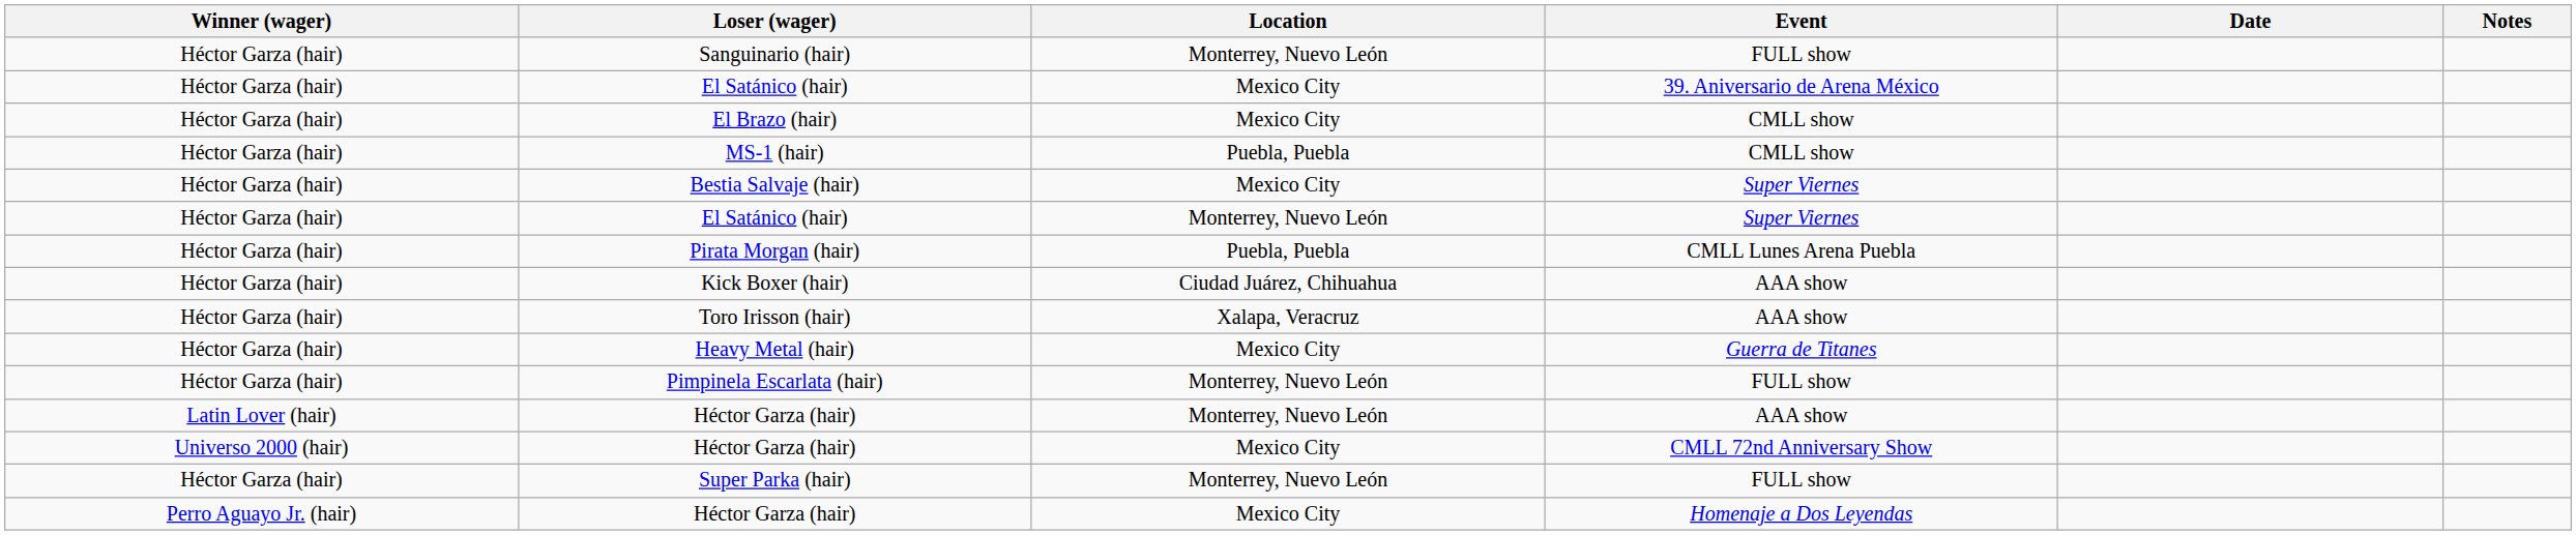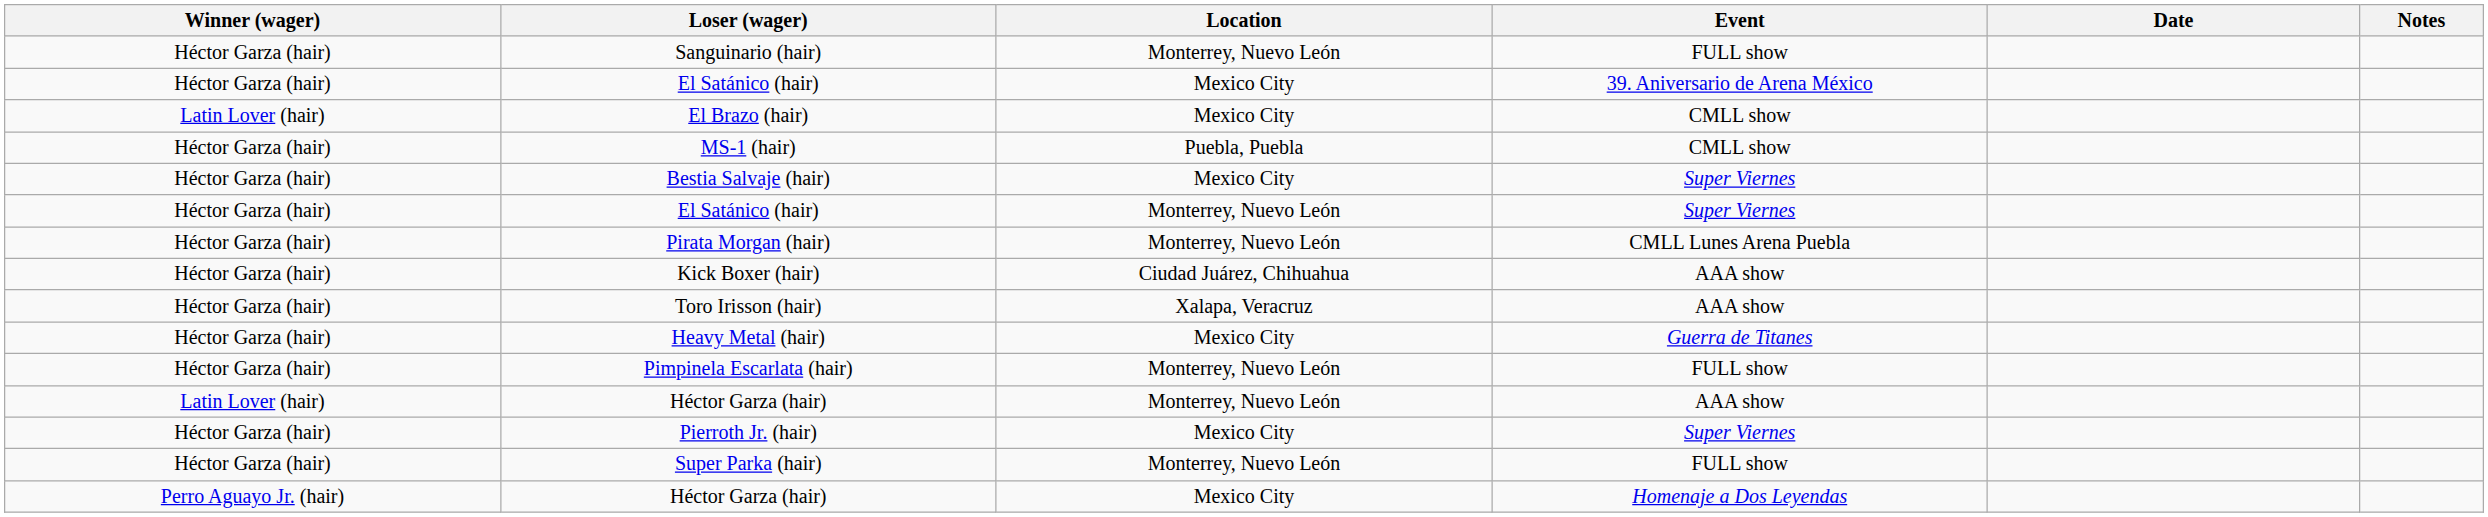 <table class="wikitable sortable" width=100%  style="text-align: center">
 <tr>
 <th width=20% scope="col">Winner (wager)</th>
 <th width=20% scope="col">Loser (wager)</th>
 <th width=20% scope="col">Location</th>
 <th width=20% scope="col">Event</th>
 <th width=15% scope="col">Date</th>
 <th class="unsortable" width=5% scope="col">Notes</th>
 </tr>
 <tr>
 <td>Héctor Garza (hair)</td>
 <td>Sanguinario (hair)</td>
 <td>Monterrey, Nuevo León</td>
 <td>FULL show</td>
 <td></td>
 <td></td>
 </tr>
 <tr>
 <td>Héctor Garza (hair)</td>
 <td><a href='#'>El Satánico</a> (hair)</td>
 <td>Mexico City</td>
 <td><a href='#'>39. Aniversario de Arena México</a></td>
 <td></td>
 <td></td>
 </tr>
 <tr>
-<td>Héctor Garza (hair)</td>
+<td><a href='#'>Latin Lover</a> (hair)</td>
 <td><a href='#'>El Brazo</a> (hair)</td>
 <td>Mexico City</td>
 <td>CMLL show</td>
 <td></td>
 <td></td>
 </tr>
 <tr>
 <td>Héctor Garza (hair)</td>
 <td><a href='#'>MS-1</a> (hair)</td>
 <td>Puebla, Puebla</td>
 <td>CMLL show</td>
 <td></td>
 <td></td>
 </tr>
 <tr>
 <td>Héctor Garza (hair)</td>
 <td><a href='#'>Bestia Salvaje</a> (hair)</td>
 <td>Mexico City</td>
 <td><em><a href='#'>Super Viernes</a></em></td>
 <td></td>
 <td></td>
 </tr>
 <tr>
 <td>Héctor Garza (hair)</td>
 <td><a href='#'>El Satánico</a> (hair)</td>
 <td>Monterrey, Nuevo León</td>
 <td><em><a href='#'>Super Viernes</a></em></td>
 <td></td>
 <td></td>
 </tr>
 <tr>
 <td>Héctor Garza (hair)</td>
 <td><a href='#'>Pirata Morgan</a> (hair)</td>
-<td>Puebla, Puebla</td>
+<td>Monterrey, Nuevo León</td>
 <td>CMLL Lunes Arena Puebla</td>
 <td></td>
 <td></td>
 </tr>
 <tr>
 <td>Héctor Garza (hair)</td>
 <td>Kick Boxer (hair)</td>
 <td>Ciudad Juárez, Chihuahua</td>
 <td>AAA show</td>
 <td></td>
 <td></td>
 </tr>
 <tr>
 <td>Héctor Garza (hair)</td>
 <td>Toro Irisson (hair)</td>
 <td>Xalapa, Veracruz</td>
 <td>AAA show</td>
 <td></td>
 <td></td>
 </tr>
 <tr>
 <td>Héctor Garza (hair)</td>
 <td><a href='#'>Heavy Metal</a> (hair)</td>
 <td>Mexico City</td>
 <td><em><a href='#'>Guerra de Titanes</a></em></td>
 <td></td>
 <td></td>
 </tr>
 <tr>
 <td>Héctor Garza (hair)</td>
 <td><a href='#'>Pimpinela Escarlata</a> (hair)</td>
 <td>Monterrey, Nuevo León</td>
 <td>FULL show</td>
 <td></td>
 <td></td>
 </tr>
 <tr>
 <td><a href='#'>Latin Lover</a> (hair)</td>
 <td>Héctor Garza (hair)</td>
 <td>Monterrey, Nuevo León</td>
 <td>AAA show</td>
 <td></td>
 <td></td>
 </tr>
 <tr>
-<td><a href='#'>Universo 2000</a> (hair)</td>
 <td>Héctor Garza (hair)</td>
+<td><a href='#'>Pierroth Jr.</a> (hair)</td>
 <td>Mexico City</td>
-<td><a href='#'>CMLL 72nd Anniversary Show</a></td>
+<td><em><a href='#'>Super Viernes</a></em></td>
 <td></td>
 <td></td>
 </tr>
 <tr>
 <td>Héctor Garza (hair)</td>
 <td><a href='#'>Super Parka</a> (hair)</td>
 <td>Monterrey, Nuevo León</td>
 <td>FULL show</td>
 <td></td>
 <td></td>
 </tr>
 <tr>
 <td><a href='#'>Perro Aguayo Jr.</a> (hair)</td>
 <td>Héctor Garza (hair)</td>
 <td>Mexico City</td>
 <td><em><a href='#'>Homenaje a Dos Leyendas</a></em></td>
 <td></td>
 <td></td>
 </tr>
 </table>
